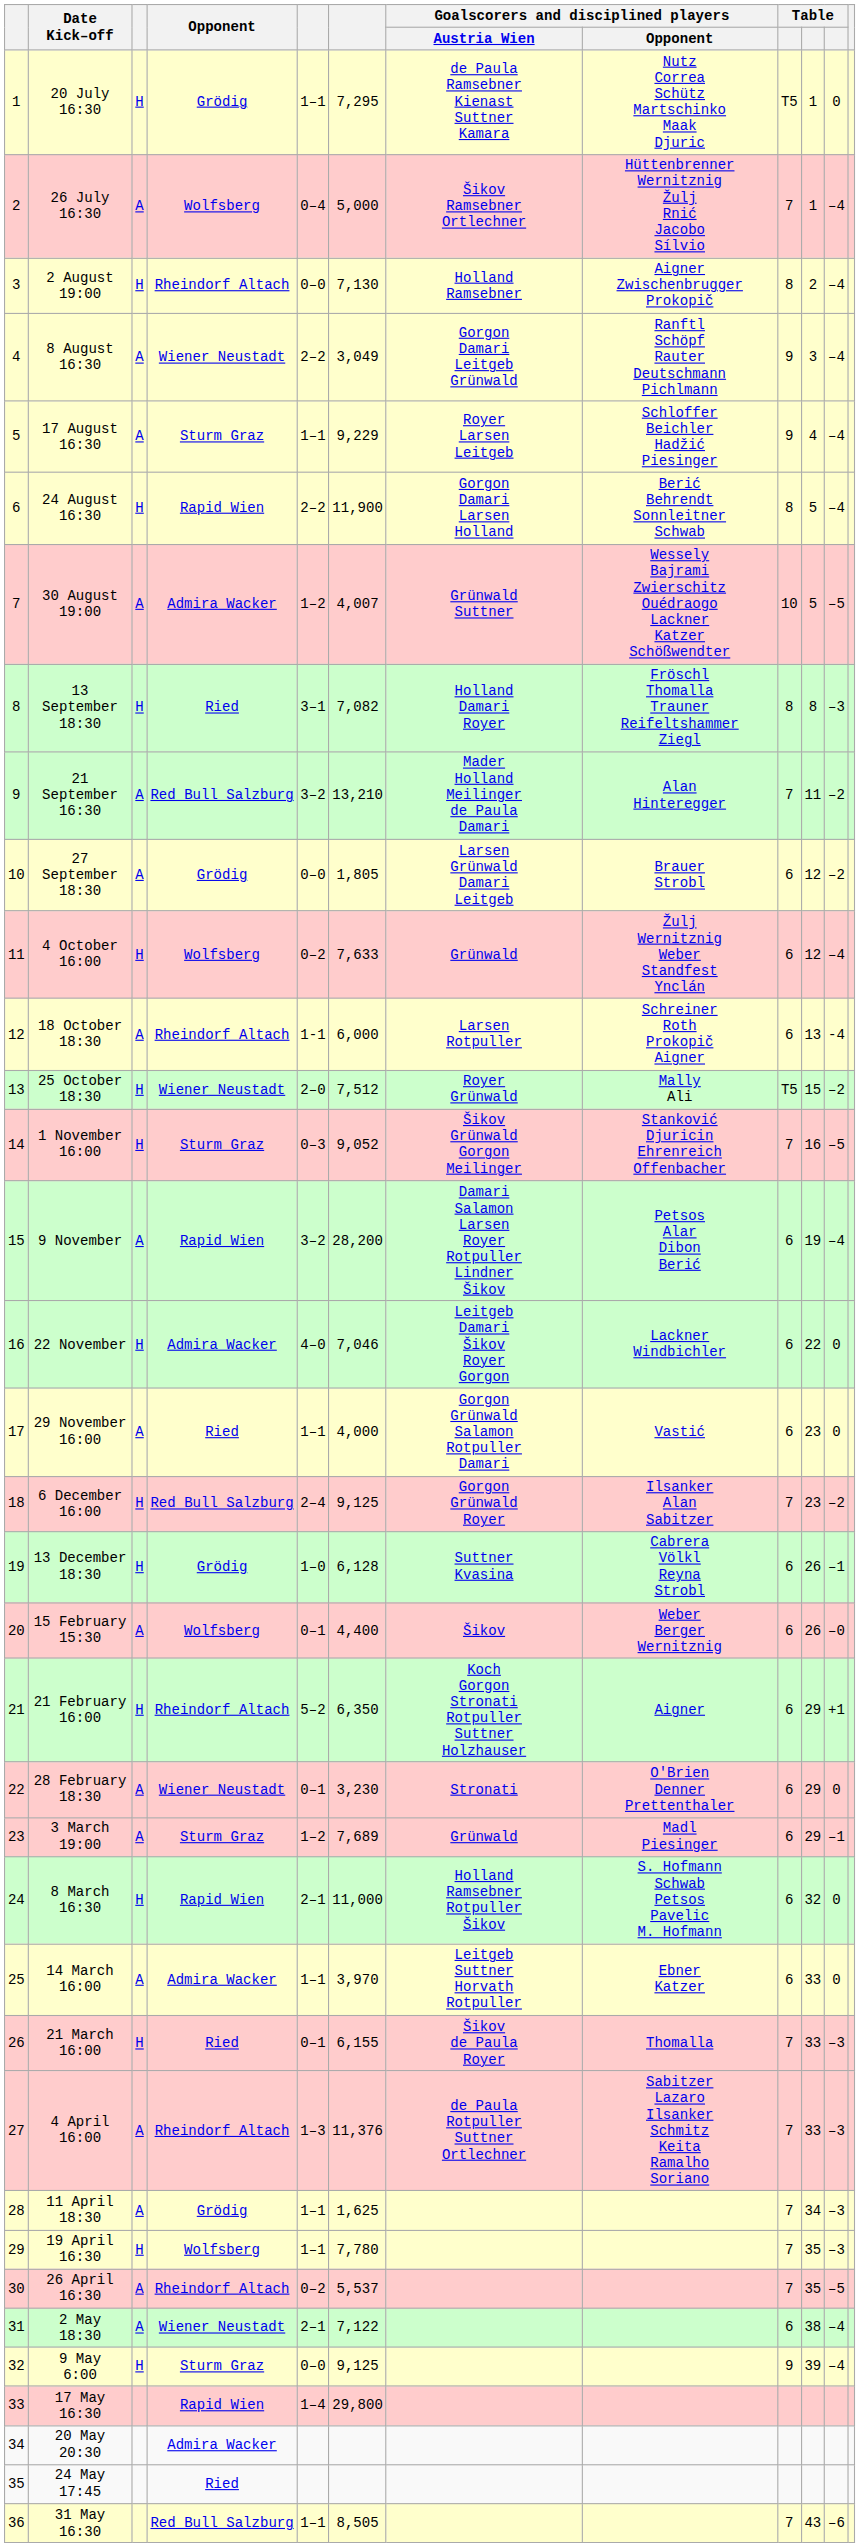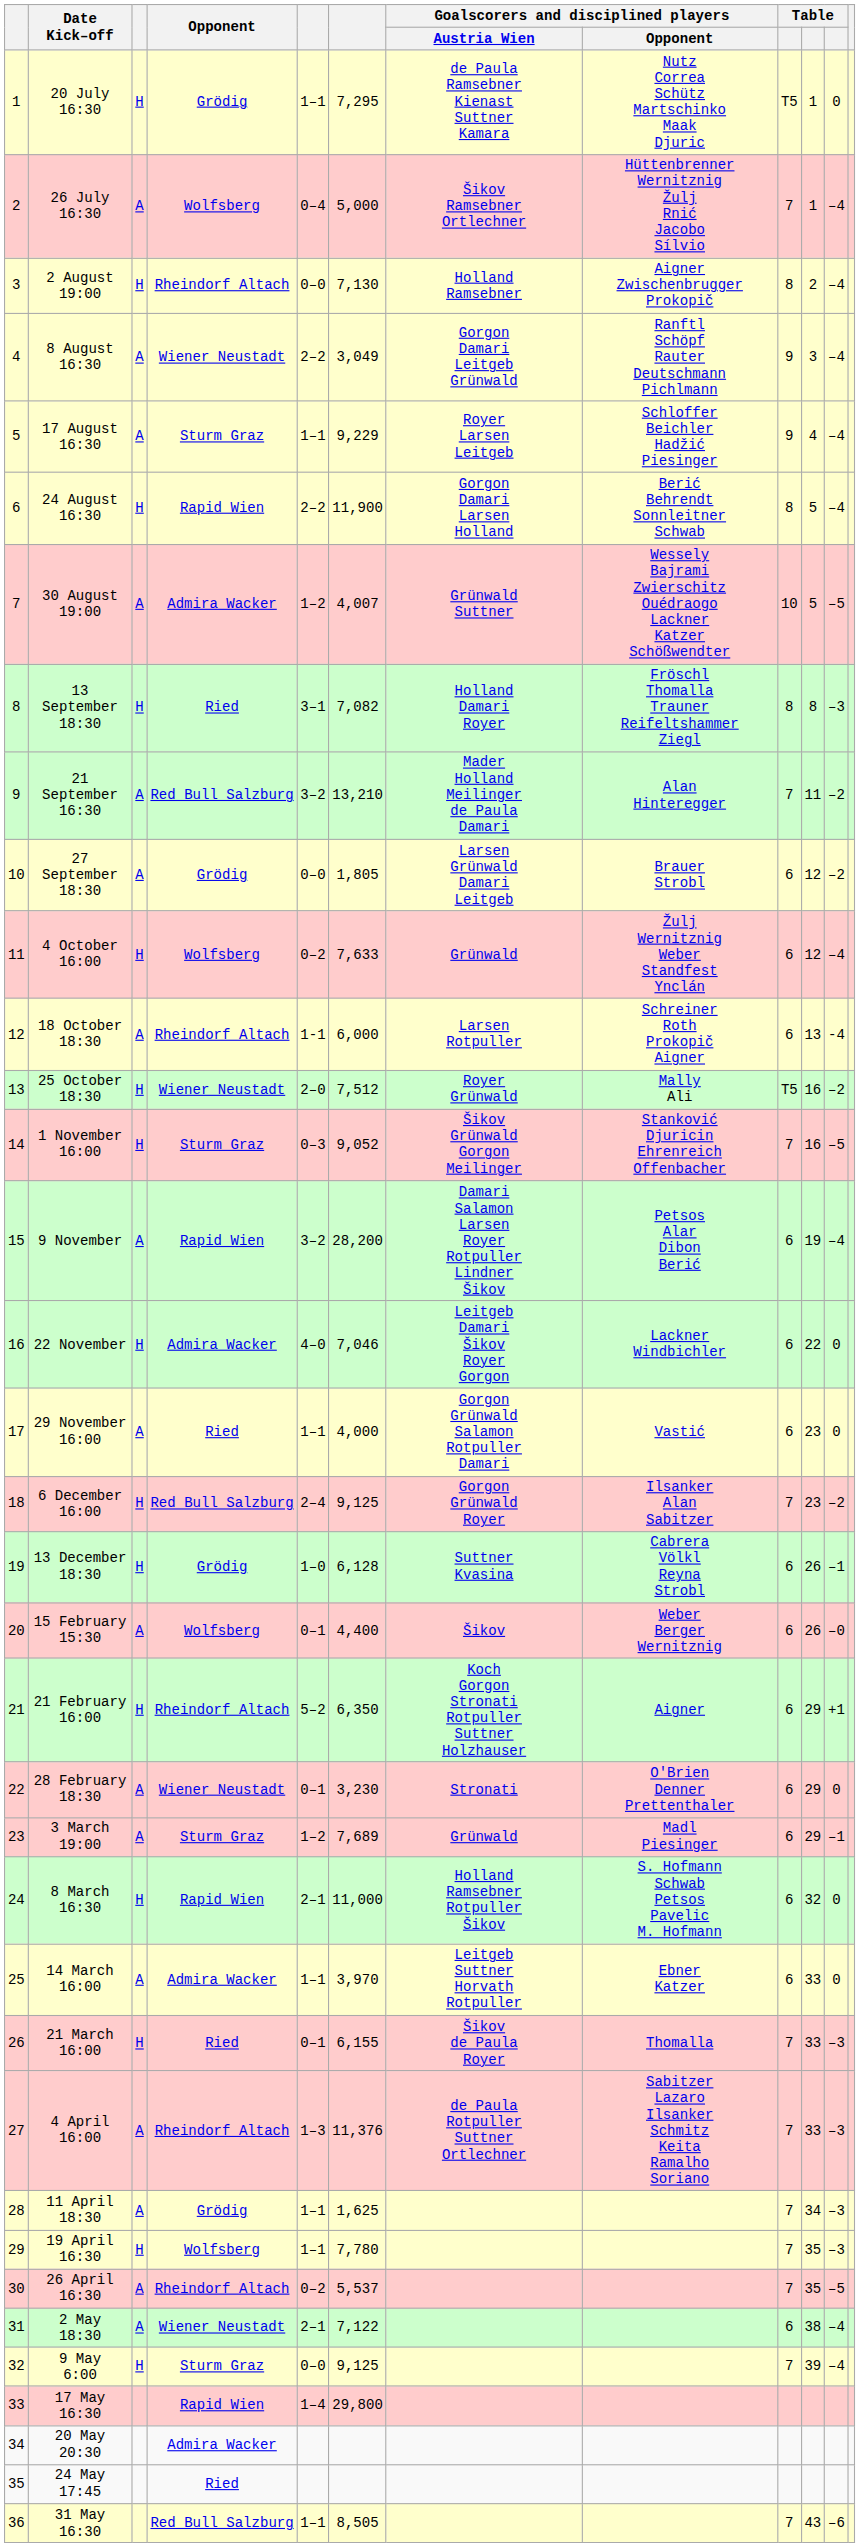 <table class="wikitable" Style="text-align: center">
 <tr>
 <th rowspan="2"></th>
 <th rowspan="2" style="width:90px">Date<br>Kick–off</th>
 <th rowspan="2"></th>
 <th rowspan="2">Opponent</th>
 <th rowspan="2"><br></th>
 <th rowspan="2"></th>
 <th colspan="2">Goalscorers and disciplined players</th>
 <th colspan="3">Table</th>
 <th rowspan="2"></th>
 </tr>
 <tr>
 <th style="width:175px"><a href='#'>Austria Wien</a></th>
 <th style="width:175px">Opponent</th>
 <th></th>
 <th></th>
 <th></th>
 </tr>
 <tr style="background:#ffc">
 <td>1</td>
 <td>20 July<br>16:30</td>
 <td><a href='#'>H</a></td>
 <td><a href='#'>Grödig</a></td>
 <td>1–1</td>
 <td>7,295</td>
 <td><a href='#'>de Paula</a> <br><a href='#'>Ramsebner</a> <br><a href='#'>Kienast</a> <br><a href='#'>Suttner</a> <br><a href='#'>Kamara</a> </td>
 <td><a href='#'>Nutz</a> <br><a href='#'>Correa</a> <br><a href='#'>Schütz</a> <br><a href='#'>Martschinko</a> <br><a href='#'>Maak</a> <br><a href='#'>Djuric</a> </td>
 <td>T5</td>
 <td>1</td>
 <td>0</td>
 <td><br></td>
 </tr>
 <tr style="background:#fcc">
 <td>2</td>
 <td>26 July<br>16:30</td>
 <td><a href='#'>A</a></td>
 <td><a href='#'>Wolfsberg</a></td>
 <td>0–4</td>
 <td>5,000</td>
 <td><a href='#'>Šikov</a> <br><a href='#'>Ramsebner</a> <br><a href='#'>Ortlechner</a> </td>
 <td><a href='#'>Hüttenbrenner</a> <br><a href='#'>Wernitznig</a>  <br><a href='#'>Žulj</a> <br><a href='#'>Rnić</a> <br><a href='#'>Jacobo</a> <br><a href='#'>Sílvio</a> </td>
 <td>7</td>
 <td>1</td>
 <td>–4</td>
 <td><br></td>
 </tr>
 <tr style="background:#ffc">
 <td>3</td>
 <td>2 August<br>19:00</td>
 <td><a href='#'>H</a></td>
 <td><a href='#'>Rheindorf Altach</a></td>
 <td>0–0</td>
 <td>7,130</td>
 <td><a href='#'>Holland</a> <br><a href='#'>Ramsebner</a> </td>
 <td><a href='#'>Aigner</a> <br><a href='#'>Zwischenbrugger</a> <br><a href='#'>Prokopič</a> </td>
 <td>8</td>
 <td>2</td>
 <td>–4</td>
 <td><br></td>
 </tr>
 <tr style="background:#ffc">
 <td>4</td>
 <td>8 August<br>16:30</td>
 <td><a href='#'>A</a></td>
 <td><a href='#'>Wiener Neustadt</a></td>
 <td>2–2</td>
 <td>3,049</td>
 <td><a href='#'>Gorgon</a> <br><a href='#'>Damari</a> <br><a href='#'>Leitgeb</a> <br><a href='#'>Grünwald</a> </td>
 <td><a href='#'>Ranftl</a> <br><a href='#'>Schöpf</a> <br><a href='#'>Rauter</a> <br><a href='#'>Deutschmann</a> <br><a href='#'>Pichlmann</a> </td>
 <td>9</td>
 <td>3</td>
 <td>–4</td>
 <td><br></td>
 </tr>
 <tr style="background:#ffc">
 <td>5</td>
 <td>17 August<br>16:30</td>
 <td><a href='#'>A</a></td>
 <td><a href='#'>Sturm Graz</a></td>
 <td>1–1</td>
 <td>9,229</td>
 <td><a href='#'>Royer</a> <br><a href='#'>Larsen</a> <br><a href='#'>Leitgeb</a> </td>
 <td><a href='#'>Schloffer</a>  <br><a href='#'>Beichler</a> <br><a href='#'>Hadžić</a> <br><a href='#'>Piesinger</a> </td>
 <td>9</td>
 <td>4</td>
 <td>–4</td>
 <td><br></td>
 </tr>
 <tr style="background:#ffc">
 <td>6</td>
 <td>24 August<br>16:30</td>
 <td><a href='#'>H</a></td>
 <td><a href='#'>Rapid Wien</a></td>
 <td>2–2</td>
 <td>11,900</td>
 <td><a href='#'>Gorgon</a> <br><a href='#'>Damari</a> <br><a href='#'>Larsen</a> <br><a href='#'>Holland</a> </td>
 <td><a href='#'>Berić</a> <br><a href='#'>Behrendt</a> <br><a href='#'>Sonnleitner</a> <br><a href='#'>Schwab</a> </td>
 <td>8</td>
 <td>5</td>
 <td>–4</td>
 <td><br></td>
 </tr>
 <tr style="background:#fcc">
 <td>7</td>
 <td>30 August<br>19:00</td>
 <td><a href='#'>A</a></td>
 <td><a href='#'>Admira Wacker</a></td>
 <td>1–2</td>
 <td>4,007</td>
 <td><a href='#'>Grünwald</a> <br><a href='#'>Suttner</a> </td>
 <td><a href='#'>Wessely</a> <br><a href='#'>Bajrami</a> <br><a href='#'>Zwierschitz</a> <br><a href='#'>Ouédraogo</a> <br><a href='#'>Lackner</a> <br><a href='#'>Katzer</a> <br><a href='#'>Schößwendter</a> </td>
 <td>10</td>
 <td>5</td>
 <td>–5</td>
 <td><br></td>
 </tr>
 <tr style="background:#cfc">
 <td>8</td>
 <td>13 September<br>18:30</td>
 <td><a href='#'>H</a></td>
 <td><a href='#'>Ried</a></td>
 <td>3–1</td>
 <td>7,082</td>
 <td><a href='#'>Holland</a> <br><a href='#'>Damari</a> <br><a href='#'>Royer</a> </td>
 <td><a href='#'>Fröschl</a> <br><a href='#'>Thomalla</a> <br><a href='#'>Trauner</a>  <br><a href='#'>Reifeltshammer</a> <br><a href='#'>Ziegl</a> </td>
 <td>8</td>
 <td>8</td>
 <td>–3</td>
 <td><br></td>
 </tr>
 <tr style="background:#cfc">
 <td>9</td>
 <td>21 September<br>16:30</td>
 <td><a href='#'>A</a></td>
 <td><a href='#'>Red Bull Salzburg</a></td>
 <td>3–2</td>
 <td>13,210</td>
 <td><a href='#'>Mader</a> <br><a href='#'>Holland</a> <br><a href='#'>Meilinger</a> <br><a href='#'>de Paula</a> <br><a href='#'>Damari</a> </td>
 <td><a href='#'>Alan</a> <br><a href='#'>Hinteregger</a>  </td>
 <td>7</td>
 <td>11</td>
 <td>–2</td>
 <td><br></td>
 </tr>
 <tr style="background:#ffc">
 <td>10</td>
 <td>27 September<br>18:30</td>
 <td><a href='#'>A</a></td>
 <td><a href='#'>Grödig</a></td>
 <td>0–0</td>
 <td>1,805</td>
 <td><a href='#'>Larsen</a> <br><a href='#'>Grünwald</a> <br><a href='#'>Damari</a><br><a href='#'>Leitgeb</a> </td>
 <td><a href='#'>Brauer</a> <br><a href='#'>Strobl</a> </td>
 <td>6</td>
 <td>12</td>
 <td>–2</td>
 <td><br></td>
 </tr>
 <tr style="background:#fcc">
 <td>11</td>
 <td>4 October<br>16:00</td>
 <td><a href='#'>H</a></td>
 <td><a href='#'>Wolfsberg</a></td>
 <td>0–2</td>
 <td>7,633</td>
 <td><a href='#'>Grünwald</a> </td>
 <td><a href='#'>Žulj</a> <br><a href='#'>Wernitznig</a> <br><a href='#'>Weber</a>  <br><a href='#'>Standfest</a> <br><a href='#'>Ynclán</a> </td>
 <td>6</td>
 <td>12</td>
 <td>–4</td>
 <td><br></td>
 </tr>
 <tr style="background:#ffc">
 <td>12</td>
 <td>18 October<br>18:30</td>
 <td><a href='#'>A</a></td>
 <td><a href='#'>Rheindorf Altach</a></td>
 <td>1-1</td>
 <td>6,000</td>
 <td><a href='#'>Larsen</a> <br> <a href='#'>Rotpuller</a> </td>
 <td><a href='#'>Schreiner</a> <br><a href='#'>Roth</a> <br><a href='#'>Prokopič</a> <br><a href='#'>Aigner</a> </td>
 <td>6</td>
 <td>13</td>
 <td>-4</td>
 <td><br></td>
 </tr>
 <tr style="background:#cfc">
 <td>13</td>
 <td>25 October<br>18:30</td>
 <td><a href='#'>H</a></td>
 <td><a href='#'>Wiener Neustadt</a></td>
 <td>2–0</td>
 <td>7,512</td>
 <td><a href='#'>Royer</a> <br><a href='#'>Grünwald</a> </td>
 <td><a href='#'>Mally</a> <br>Ali </td>
 <td>T5</td>
-<td>15</td>
+<td>16</td>
 <td>–2</td>
 <td><br></td>
 </tr>
 <tr style="background:#fcc">
 <td>14</td>
 <td>1 November<br>16:00</td>
 <td><a href='#'>H</a></td>
 <td><a href='#'>Sturm Graz</a></td>
 <td>0–3</td>
 <td>9,052</td>
 <td><a href='#'>Šikov</a> <br><a href='#'>Grünwald</a> <br><a href='#'>Gorgon</a> <br><a href='#'>Meilinger</a> </td>
 <td><a href='#'>Stanković</a> <br><a href='#'>Djuricin</a> <br><a href='#'>Ehrenreich</a> <br><a href='#'>Offenbacher</a> </td>
 <td>7</td>
 <td>16</td>
 <td>–5</td>
 <td><br></td>
 </tr>
 <tr style="background:#cfc">
 <td>15</td>
 <td>9 November<br></td>
 <td><a href='#'>A</a></td>
 <td><a href='#'>Rapid Wien</a></td>
 <td>3–2</td>
 <td>28,200</td>
 <td><a href='#'>Damari</a> <br><a href='#'>Salamon</a> <br><a href='#'>Larsen</a> <br><a href='#'>Royer</a> <br><a href='#'>Rotpuller</a> <br><a href='#'>Lindner</a> <br><a href='#'>Šikov</a> </td>
 <td><a href='#'>Petsos</a> <br><a href='#'>Alar</a>  <br><a href='#'>Dibon</a> <br><a href='#'>Berić</a> </td>
 <td>6</td>
 <td>19</td>
 <td>–4</td>
 <td><br></td>
 </tr>
 <tr style="background:#cfc">
 <td>16</td>
 <td>22 November<br></td>
 <td><a href='#'>H</a></td>
 <td><a href='#'>Admira Wacker</a></td>
 <td>4–0</td>
 <td>7,046</td>
 <td><a href='#'>Leitgeb</a> <br><a href='#'>Damari</a> <br><a href='#'>Šikov</a> <br><a href='#'>Royer</a> <br><a href='#'>Gorgon</a> </td>
 <td><a href='#'>Lackner</a> <br><a href='#'>Windbichler</a> </td>
 <td>6</td>
 <td>22</td>
 <td>0</td>
 <td><br></td>
 </tr>
 <tr style="background:#ffc">
 <td>17</td>
 <td>29 November<br>16:00</td>
 <td><a href='#'>A</a></td>
 <td><a href='#'>Ried</a></td>
 <td>1–1</td>
 <td>4,000</td>
 <td><a href='#'>Gorgon</a> <br><a href='#'>Grünwald</a> <br><a href='#'>Salamon</a>  <br><a href='#'>Rotpuller</a> <br><a href='#'>Damari</a> </td>
 <td><a href='#'>Vastić</a>  </td>
 <td>6</td>
 <td>23</td>
 <td>0</td>
 <td><br></td>
 </tr>
 <tr style="background:#fcc">
 <td>18</td>
 <td>6 December<br>16:00</td>
 <td><a href='#'>H</a></td>
 <td><a href='#'>Red Bull Salzburg</a></td>
 <td>2–4</td>
 <td>9,125</td>
 <td><a href='#'>Gorgon</a> <br><a href='#'>Grünwald</a> <br><a href='#'>Royer</a> </td>
 <td><a href='#'>Ilsanker</a> <br><a href='#'>Alan</a> <br><a href='#'>Sabitzer</a> </td>
 <td>7</td>
 <td>23</td>
 <td>–2</td>
 <td><br></td>
 </tr>
 <tr style="background:#cfc">
 <td>19</td>
 <td>13 December<br>18:30</td>
 <td><a href='#'>H</a></td>
 <td><a href='#'>Grödig</a></td>
 <td>1–0</td>
 <td>6,128</td>
 <td><a href='#'>Suttner</a> <br><a href='#'>Kvasina</a> </td>
 <td><a href='#'>Cabrera</a> <br><a href='#'>Völkl</a> <br><a href='#'>Reyna</a> <br><a href='#'>Strobl</a> </td>
 <td>6</td>
 <td>26</td>
 <td>–1</td>
 <td><br></td>
 </tr>
 <tr style="background:#fcc">
 <td>20</td>
 <td>15 February<br>15:30</td>
 <td><a href='#'>A</a></td>
 <td><a href='#'>Wolfsberg</a></td>
 <td>0–1</td>
 <td>4,400</td>
 <td><a href='#'>Šikov</a> </td>
 <td><a href='#'>Weber</a> <br><a href='#'>Berger</a> <br><a href='#'>Wernitznig</a> </td>
 <td>6</td>
 <td>26</td>
 <td>–0</td>
 <td><br></td>
 </tr>
 <tr style="background:#cfc">
 <td>21</td>
 <td>21 February<br>16:00</td>
 <td><a href='#'>H</a></td>
 <td><a href='#'>Rheindorf Altach</a></td>
 <td>5–2</td>
 <td>6,350</td>
 <td><a href='#'>Koch</a> <br><a href='#'>Gorgon</a> <br><a href='#'>Stronati</a>  <br><a href='#'>Rotpuller</a> <br><a href='#'>Suttner</a> <br><a href='#'>Holzhauser</a>  </td>
 <td><a href='#'>Aigner</a> </td>
 <td>6</td>
 <td>29</td>
 <td>+1</td>
 <td><br></td>
 </tr>
 <tr style="background:#fcc">
 <td>22</td>
 <td>28 February<br>18:30</td>
 <td><a href='#'>A</a></td>
 <td><a href='#'>Wiener Neustadt</a></td>
 <td>0–1</td>
 <td>3,230</td>
 <td><a href='#'>Stronati</a> </td>
 <td><a href='#'>O'Brien</a> <br><a href='#'>Denner</a> <br><a href='#'>Prettenthaler</a> </td>
 <td>6</td>
 <td>29</td>
 <td>0</td>
 <td><br></td>
 </tr>
 <tr style="background:#fcc">
 <td>23</td>
 <td>3 March<br>19:00</td>
 <td><a href='#'>A</a></td>
 <td><a href='#'>Sturm Graz</a></td>
 <td>1–2</td>
 <td>7,689</td>
 <td><a href='#'>Grünwald</a> </td>
 <td><a href='#'>Madl</a> <br><a href='#'>Piesinger</a> </td>
 <td>6</td>
 <td>29</td>
 <td>–1</td>
 <td><br><br></td>
 </tr>
 <tr style="background:#cfc">
 <td>24</td>
 <td>8 March<br>16:30</td>
 <td><a href='#'>H</a></td>
 <td><a href='#'>Rapid Wien</a></td>
 <td>2–1</td>
 <td>11,000</td>
 <td><a href='#'>Holland</a> <br><a href='#'>Ramsebner</a>  <br><a href='#'>Rotpuller</a> <br><a href='#'>Šikov</a> </td>
 <td><a href='#'>S. Hofmann</a> <br><a href='#'>Schwab</a> <br><a href='#'>Petsos</a> <br><a href='#'>Pavelic</a> <br><a href='#'>M. Hofmann</a> </td>
 <td>6</td>
 <td>32</td>
 <td>0</td>
 <td><br></td>
 </tr>
 <tr style="background:#ffc">
 <td>25</td>
 <td>14 March<br>16:00</td>
 <td><a href='#'>A</a></td>
 <td><a href='#'>Admira Wacker</a></td>
 <td>1–1</td>
 <td>3,970</td>
 <td><a href='#'>Leitgeb</a> <br><a href='#'>Suttner</a> <br><a href='#'>Horvath</a> <br><a href='#'>Rotpuller</a> </td>
 <td><a href='#'>Ebner</a> <br><a href='#'>Katzer</a>  </td>
 <td>6</td>
 <td>33</td>
 <td>0</td>
 <td><br></td>
 </tr>
 <tr style="background:#fcc">
 <td>26</td>
 <td>21 March<br>16:00</td>
 <td><a href='#'>H</a></td>
 <td><a href='#'>Ried</a></td>
 <td>0–1</td>
 <td>6,155</td>
 <td><a href='#'>Šikov</a> <br><a href='#'>de Paula</a> <br><a href='#'>Royer</a> </td>
 <td><a href='#'>Thomalla</a> </td>
 <td>7</td>
 <td>33</td>
 <td>–3</td>
 <td><br></td>
 </tr>
 <tr style="background:#fcc">
 <td>27</td>
 <td>4 April<br>16:00</td>
 <td><a href='#'>A</a></td>
 <td><a href='#'>Rheindorf Altach</a></td>
 <td>1–3</td>
 <td>11,376</td>
 <td><a href='#'>de Paula</a> <br><a href='#'>Rotpuller</a> <br><a href='#'>Suttner</a> <br><a href='#'>Ortlechner</a> </td>
 <td><a href='#'>Sabitzer</a> <br><a href='#'>Lazaro</a> <br><a href='#'>Ilsanker</a> <br><a href='#'>Schmitz</a> <br><a href='#'>Keita</a> <br><a href='#'>Ramalho</a> <br><a href='#'>Soriano</a> </td>
 <td>7</td>
 <td>33</td>
 <td>–3</td>
 <td><br></td>
 </tr>
 <tr style="background:#ffc">
 <td>28</td>
 <td>11 April<br>18:30</td>
 <td><a href='#'>A</a></td>
 <td><a href='#'>Grödig</a></td>
 <td>1–1</td>
 <td>1,625</td>
 <td></td>
 <td></td>
 <td>7</td>
 <td>34</td>
 <td>–3</td>
 <td><br></td>
 </tr>
 <tr style="background:#ffc">
 <td>29</td>
 <td>19 April<br>16:30</td>
 <td><a href='#'>H</a></td>
 <td><a href='#'>Wolfsberg</a></td>
 <td>1–1</td>
 <td>7,780</td>
 <td></td>
 <td></td>
 <td>7</td>
 <td>35</td>
 <td>–3</td>
 <td><br></td>
 </tr>
 <tr style="background:#fcc">
 <td>30</td>
 <td>26 April<br>16:30</td>
 <td><a href='#'>A</a></td>
 <td><a href='#'>Rheindorf Altach</a></td>
 <td>0–2</td>
 <td>5,537</td>
 <td></td>
 <td></td>
 <td>7</td>
 <td>35</td>
 <td>–5</td>
 <td><br></td>
 </tr>
 <tr style="background:#cfc">
 <td>31</td>
 <td>2 May<br>18:30</td>
 <td><a href='#'>A</a></td>
 <td><a href='#'>Wiener Neustadt</a></td>
 <td>2–1</td>
 <td>7,122</td>
 <td></td>
 <td></td>
 <td>6</td>
 <td>38</td>
 <td>–4</td>
 <td><br></td>
 </tr>
 <tr style="background:#ffc">
 <td>32</td>
 <td>9 May<br>6:00</td>
 <td><a href='#'>H</a></td>
 <td><a href='#'>Sturm Graz</a></td>
 <td>0–0</td>
 <td>9,125</td>
 <td></td>
 <td></td>
-<td>9</td>
+<td>7</td>
 <td>39</td>
 <td>–4</td>
 <td><br></td>
 </tr>
 <tr style="background:#fcc">
 <td>33</td>
 <td>17 May<br>16:30</td>
 <td></td>
 <td><a href='#'>Rapid Wien</a></td>
 <td>1–4</td>
 <td>29,800</td>
 <td></td>
 <td></td>
 <td></td>
 <td></td>
 <td></td>
 <td></td>
 </tr>
 <tr>
 <td>34</td>
 <td>20 May<br>20:30</td>
 <td></td>
 <td><a href='#'>Admira Wacker</a></td>
 <td></td>
 <td></td>
 <td></td>
 <td></td>
 <td></td>
 <td></td>
 <td></td>
 <td></td>
 </tr>
 <tr>
 <td>35</td>
 <td>24 May<br>17:45</td>
 <td></td>
 <td><a href='#'>Ried</a></td>
 <td></td>
 <td></td>
 <td></td>
 <td></td>
 <td></td>
 <td></td>
 <td></td>
 <td></td>
 </tr>
 <tr style="background:#ffc">
 <td>36</td>
 <td>31 May<br>16:30</td>
 <td></td>
 <td><a href='#'>Red Bull Salzburg</a></td>
 <td>1–1</td>
 <td>8,505</td>
 <td></td>
 <td></td>
 <td>7</td>
 <td>43</td>
 <td>–6</td>
 <td><br></td>
 </tr>
 </table>
